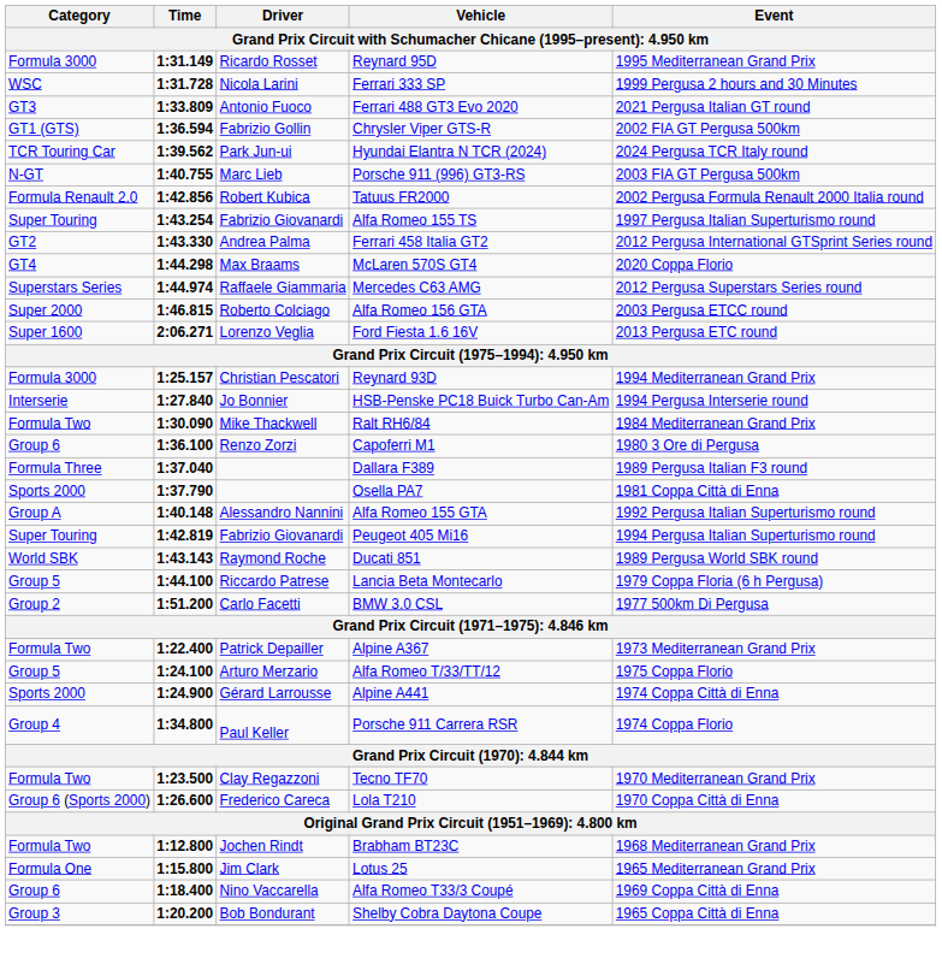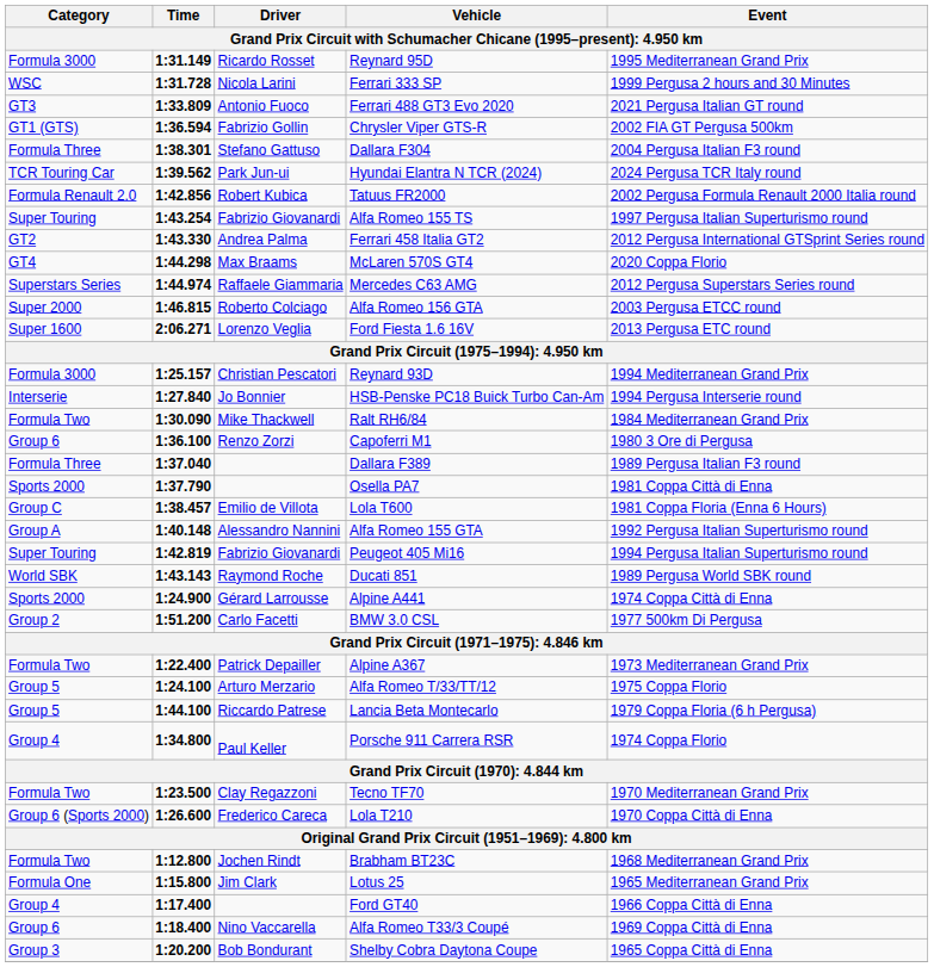 <table class="wikitable">
 <tr>
 <th>Category</th>
 <th>Time</th>
 <th>Driver</th>
 <th>Vehicle</th>
 <th>Event</th>
 </tr>
 <tr>
 <th colspan=5>Grand Prix Circuit with Schumacher Chicane (1995–present): 4.950 km</th>
 </tr>
 <tr>
 <td><a href='#'>Formula 3000</a></td>
 <td><strong>1:31.149</strong></td>
 <td><a href='#'>Ricardo Rosset</a></td>
 <td><a href='#'>Reynard 95D</a></td>
 <td><a href='#'>1995 Mediterranean Grand Prix</a></td>
 </tr>
 <tr>
 <td><a href='#'>WSC</a></td>
 <td><strong>1:31.728</strong></td>
 <td><a href='#'>Nicola Larini</a></td>
 <td><a href='#'>Ferrari 333 SP</a></td>
 <td><a href='#'>1999 Pergusa 2 hours and 30 Minutes</a></td>
 </tr>
 <tr>
 <td><a href='#'>GT3</a></td>
 <td><strong>1:33.809</strong></td>
 <td><a href='#'>Antonio Fuoco</a></td>
 <td><a href='#'>Ferrari 488 GT3 Evo 2020</a></td>
 <td><a href='#'>2021 Pergusa Italian GT round</a></td>
 </tr>
 <tr>
 <td><a href='#'>GT1 (GTS)</a></td>
 <td><strong>1:36.594</strong></td>
 <td><a href='#'>Fabrizio Gollin</a></td>
 <td><a href='#'>Chrysler Viper GTS-R</a></td>
 <td><a href='#'>2002 FIA GT Pergusa 500km</a></td>
 </tr>
 <tr>
+<td><a href='#'>Formula Three</a></td>
+<td><strong>1:38.301</strong></td>
+<td><a href='#'>Stefano Gattuso</a></td>
+<td><a href='#'>Dallara F304</a></td>
+<td><a href='#'>2004 Pergusa Italian F3 round</a></td>
+</tr>
+<tr>
 <td><a href='#'>TCR Touring Car</a></td>
 <td><strong>1:39.562</strong></td>
 <td><a href='#'>Park Jun-ui</a></td>
 <td><a href='#'>Hyundai Elantra N TCR (2024)</a></td>
 <td><a href='#'>2024 Pergusa TCR Italy round</a></td>
-</tr>
-<tr>
-<td><a href='#'>N-GT</a></td>
-<td><strong>1:40.755</strong></td>
-<td><a href='#'>Marc Lieb</a></td>
-<td><a href='#'>Porsche 911 (996) GT3-RS</a></td>
-<td><a href='#'>2003 FIA GT Pergusa 500km</a></td>
 </tr>
 <tr>
 <td><a href='#'>Formula Renault 2.0</a></td>
 <td><strong>1:42.856</strong></td>
 <td><a href='#'>Robert Kubica</a></td>
 <td><a href='#'>Tatuus FR2000</a></td>
 <td><a href='#'>2002 Pergusa Formula Renault 2000 Italia round</a></td>
 </tr>
 <tr>
 <td><a href='#'>Super Touring</a></td>
 <td><strong>1:43.254</strong></td>
 <td><a href='#'>Fabrizio Giovanardi</a></td>
 <td><a href='#'>Alfa Romeo 155 TS</a></td>
 <td><a href='#'>1997 Pergusa Italian Superturismo round</a></td>
 </tr>
 <tr>
 <td><a href='#'>GT2</a></td>
 <td><strong>1:43.330</strong></td>
 <td><a href='#'>Andrea Palma</a></td>
 <td><a href='#'>Ferrari 458 Italia GT2</a></td>
 <td><a href='#'>2012 Pergusa International GTSprint Series round</a></td>
 </tr>
 <tr>
 <td><a href='#'>GT4</a></td>
 <td><strong>1:44.298</strong></td>
 <td><a href='#'>Max Braams</a></td>
 <td><a href='#'>McLaren 570S GT4</a></td>
 <td><a href='#'>2020 Coppa Florio</a></td>
 </tr>
 <tr>
 <td><a href='#'>Superstars Series</a></td>
 <td><strong>1:44.974</strong></td>
 <td><a href='#'>Raffaele Giammaria</a></td>
 <td><a href='#'>Mercedes C63 AMG</a></td>
 <td><a href='#'>2012 Pergusa Superstars Series round</a></td>
 </tr>
 <tr>
 <td><a href='#'>Super 2000</a></td>
 <td><strong>1:46.815</strong></td>
 <td><a href='#'>Roberto Colciago</a></td>
 <td><a href='#'>Alfa Romeo 156 GTA</a></td>
 <td><a href='#'>2003 Pergusa ETCC round</a></td>
 </tr>
 <tr>
 <td><a href='#'>Super 1600</a></td>
 <td><strong>2:06.271</strong></td>
 <td><a href='#'>Lorenzo Veglia</a></td>
 <td><a href='#'>Ford Fiesta 1.6 16V</a></td>
 <td><a href='#'>2013 Pergusa ETC round</a></td>
 </tr>
 <tr>
 <th colspan=5>Grand Prix Circuit (1975–1994): 4.950 km</th>
 </tr>
 <tr>
 <td><a href='#'>Formula 3000</a></td>
 <td><strong>1:25.157</strong></td>
 <td><a href='#'>Christian Pescatori</a></td>
 <td><a href='#'>Reynard 93D</a></td>
 <td><a href='#'>1994 Mediterranean Grand Prix</a></td>
 </tr>
 <tr>
 <td><a href='#'>Interserie</a></td>
 <td><strong>1:27.840</strong></td>
 <td><a href='#'>Jo Bonnier</a></td>
 <td><a href='#'>HSB-Penske PC18 Buick Turbo Can-Am</a></td>
 <td><a href='#'>1994 Pergusa Interserie round</a></td>
 </tr>
 <tr>
 <td><a href='#'>Formula Two</a></td>
 <td><strong>1:30.090</strong></td>
 <td><a href='#'>Mike Thackwell</a></td>
 <td><a href='#'>Ralt RH6/84</a></td>
 <td><a href='#'>1984 Mediterranean Grand Prix</a></td>
 </tr>
 <tr>
 <td><a href='#'>Group 6</a></td>
 <td><strong>1:36.100</strong></td>
 <td><a href='#'>Renzo Zorzi</a></td>
 <td><a href='#'>Capoferri M1</a></td>
 <td><a href='#'>1980 3 Ore di Pergusa</a></td>
 </tr>
 <tr>
 <td><a href='#'>Formula Three</a></td>
 <td><strong>1:37.040</strong></td>
 <td></td>
 <td><a href='#'>Dallara F389</a></td>
 <td><a href='#'>1989 Pergusa Italian F3 round</a></td>
 </tr>
 <tr>
 <td><a href='#'>Sports 2000</a></td>
 <td><strong>1:37.790</strong></td>
 <td></td>
 <td><a href='#'>Osella PA7</a></td>
 <td><a href='#'>1981 Coppa Città di Enna</a></td>
 </tr>
 <tr>
+<td><a href='#'>Group C</a></td>
+<td><strong>1:38.457</strong></td>
+<td><a href='#'>Emilio de Villota</a></td>
+<td><a href='#'>Lola T600</a></td>
+<td><a href='#'>1981 Coppa Floria (Enna 6 Hours)</a></td>
+</tr>
+<tr>
 <td><a href='#'>Group A</a></td>
 <td><strong>1:40.148</strong></td>
 <td><a href='#'>Alessandro Nannini</a></td>
 <td><a href='#'>Alfa Romeo 155 GTA</a></td>
 <td><a href='#'>1992 Pergusa Italian Superturismo round</a></td>
 </tr>
 <tr>
 <td><a href='#'>Super Touring</a></td>
 <td><strong>1:42.819</strong></td>
 <td><a href='#'>Fabrizio Giovanardi</a></td>
 <td><a href='#'>Peugeot 405 Mi16</a></td>
 <td><a href='#'>1994 Pergusa Italian Superturismo round</a></td>
 </tr>
 <tr>
 <td><a href='#'>World SBK</a></td>
 <td><strong>1:43.143</strong></td>
 <td><a href='#'>Raymond Roche</a></td>
 <td><a href='#'>Ducati 851</a></td>
 <td><a href='#'>1989 Pergusa World SBK round</a></td>
 </tr>
 <tr>
-<td><a href='#'>Group 5</a></td>
-<td><strong>1:44.100</strong></td>
-<td><a href='#'>Riccardo Patrese</a></td>
-<td><a href='#'>Lancia Beta Montecarlo</a></td>
-<td><a href='#'>1979 Coppa Floria (6 h Pergusa)</a></td>
+<td><a href='#'>Sports 2000</a></td>
+<td><strong>1:24.900</strong></td>
+<td><a href='#'>Gérard Larrousse</a></td>
+<td><a href='#'>Alpine A441</a></td>
+<td><a href='#'>1974 Coppa Città di Enna</a></td>
 </tr>
 <tr>
 <td><a href='#'>Group 2</a></td>
 <td><strong>1:51.200</strong></td>
 <td><a href='#'>Carlo Facetti</a></td>
 <td><a href='#'>BMW 3.0 CSL</a></td>
 <td><a href='#'>1977 500km Di Pergusa</a></td>
 </tr>
 <tr>
 <th colspan=5>Grand Prix Circuit (1971–1975): 4.846 km</th>
 </tr>
 <tr>
 <td><a href='#'>Formula Two</a></td>
 <td><strong>1:22.400</strong></td>
 <td><a href='#'>Patrick Depailler</a></td>
 <td><a href='#'>Alpine A367</a></td>
 <td><a href='#'>1973 Mediterranean Grand Prix</a></td>
 </tr>
 <tr>
 <td><a href='#'>Group 5</a></td>
 <td><strong>1:24.100</strong></td>
 <td><a href='#'>Arturo Merzario</a></td>
 <td><a href='#'>Alfa Romeo T/33/TT/12</a></td>
 <td><a href='#'>1975 Coppa Florio</a></td>
 </tr>
 <tr>
-<td><a href='#'>Sports 2000</a></td>
-<td><strong>1:24.900</strong></td>
-<td><a href='#'>Gérard Larrousse</a></td>
-<td><a href='#'>Alpine A441</a></td>
-<td><a href='#'>1974 Coppa Città di Enna</a></td>
+<td><a href='#'>Group 5</a></td>
+<td><strong>1:44.100</strong></td>
+<td><a href='#'>Riccardo Patrese</a></td>
+<td><a href='#'>Lancia Beta Montecarlo</a></td>
+<td><a href='#'>1979 Coppa Floria (6 h Pergusa)</a></td>
 </tr>
 <tr>
 <td><a href='#'>Group 4</a></td>
 <td><strong>1:34.800</strong></td>
 <td><br><a href='#'>Paul Keller</a></td>
 <td><a href='#'>Porsche 911 Carrera RSR</a></td>
 <td><a href='#'>1974 Coppa Florio</a></td>
 </tr>
 <tr>
 <th colspan=5>Grand Prix Circuit (1970): 4.844 km</th>
 </tr>
 <tr>
 <td><a href='#'>Formula Two</a></td>
 <td><strong>1:23.500</strong></td>
 <td><a href='#'>Clay Regazzoni</a></td>
 <td><a href='#'>Tecno TF70</a></td>
 <td><a href='#'>1970 Mediterranean Grand Prix</a></td>
 </tr>
 <tr>
 <td><a href='#'>Group 6</a> (<a href='#'>Sports 2000</a>)</td>
 <td><strong>1:26.600</strong></td>
 <td><a href='#'>Frederico Careca</a></td>
 <td><a href='#'>Lola T210</a></td>
 <td><a href='#'>1970 Coppa Città di Enna</a></td>
 </tr>
 <tr>
 <th colspan=5>Original Grand Prix Circuit (1951–1969): 4.800 km</th>
 </tr>
 <tr>
 <td><a href='#'>Formula Two</a></td>
 <td><strong>1:12.800</strong></td>
 <td><a href='#'>Jochen Rindt</a></td>
 <td><a href='#'>Brabham BT23C</a></td>
 <td><a href='#'>1968 Mediterranean Grand Prix</a></td>
 </tr>
 <tr>
 <td><a href='#'>Formula One</a></td>
 <td><strong>1:15.800</strong></td>
 <td><a href='#'>Jim Clark</a></td>
 <td><a href='#'>Lotus 25</a></td>
 <td><a href='#'>1965 Mediterranean Grand Prix</a></td>
 </tr>
 <tr>
+<td><a href='#'>Group 4</a></td>
+<td><strong>1:17.400</strong></td>
+<td></td>
+<td><a href='#'>Ford GT40</a></td>
+<td><a href='#'>1966 Coppa Città di Enna</a></td>
+</tr>
+<tr>
 <td><a href='#'>Group 6</a></td>
 <td><strong>1:18.400</strong></td>
 <td><a href='#'>Nino Vaccarella</a></td>
 <td><a href='#'>Alfa Romeo T33/3 Coupé</a></td>
 <td><a href='#'>1969 Coppa Città di Enna</a></td>
 </tr>
 <tr>
 <td><a href='#'>Group 3</a></td>
 <td><strong>1:20.200</strong></td>
 <td><a href='#'>Bob Bondurant</a></td>
 <td><a href='#'>Shelby Cobra Daytona Coupe</a></td>
 <td><a href='#'>1965 Coppa Città di Enna</a></td>
 </tr>
 <tr>
 </tr>
 </table>
